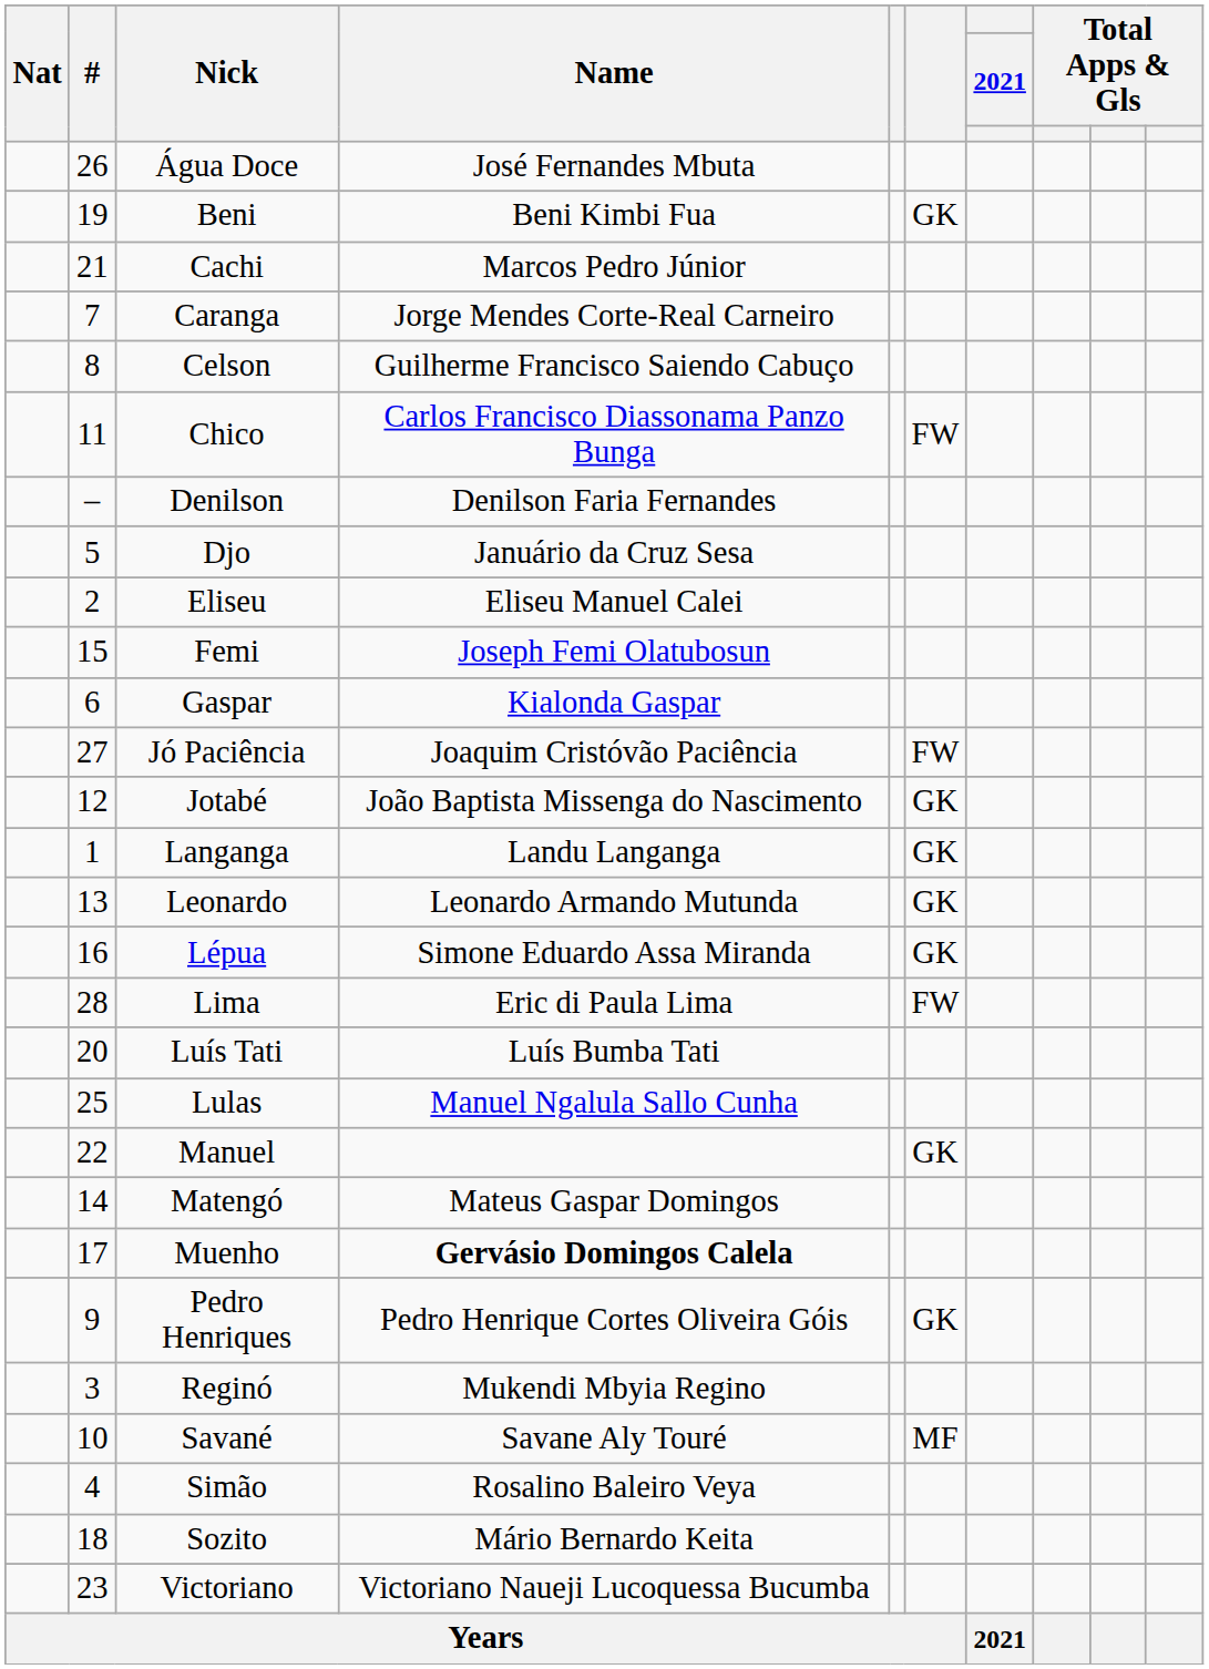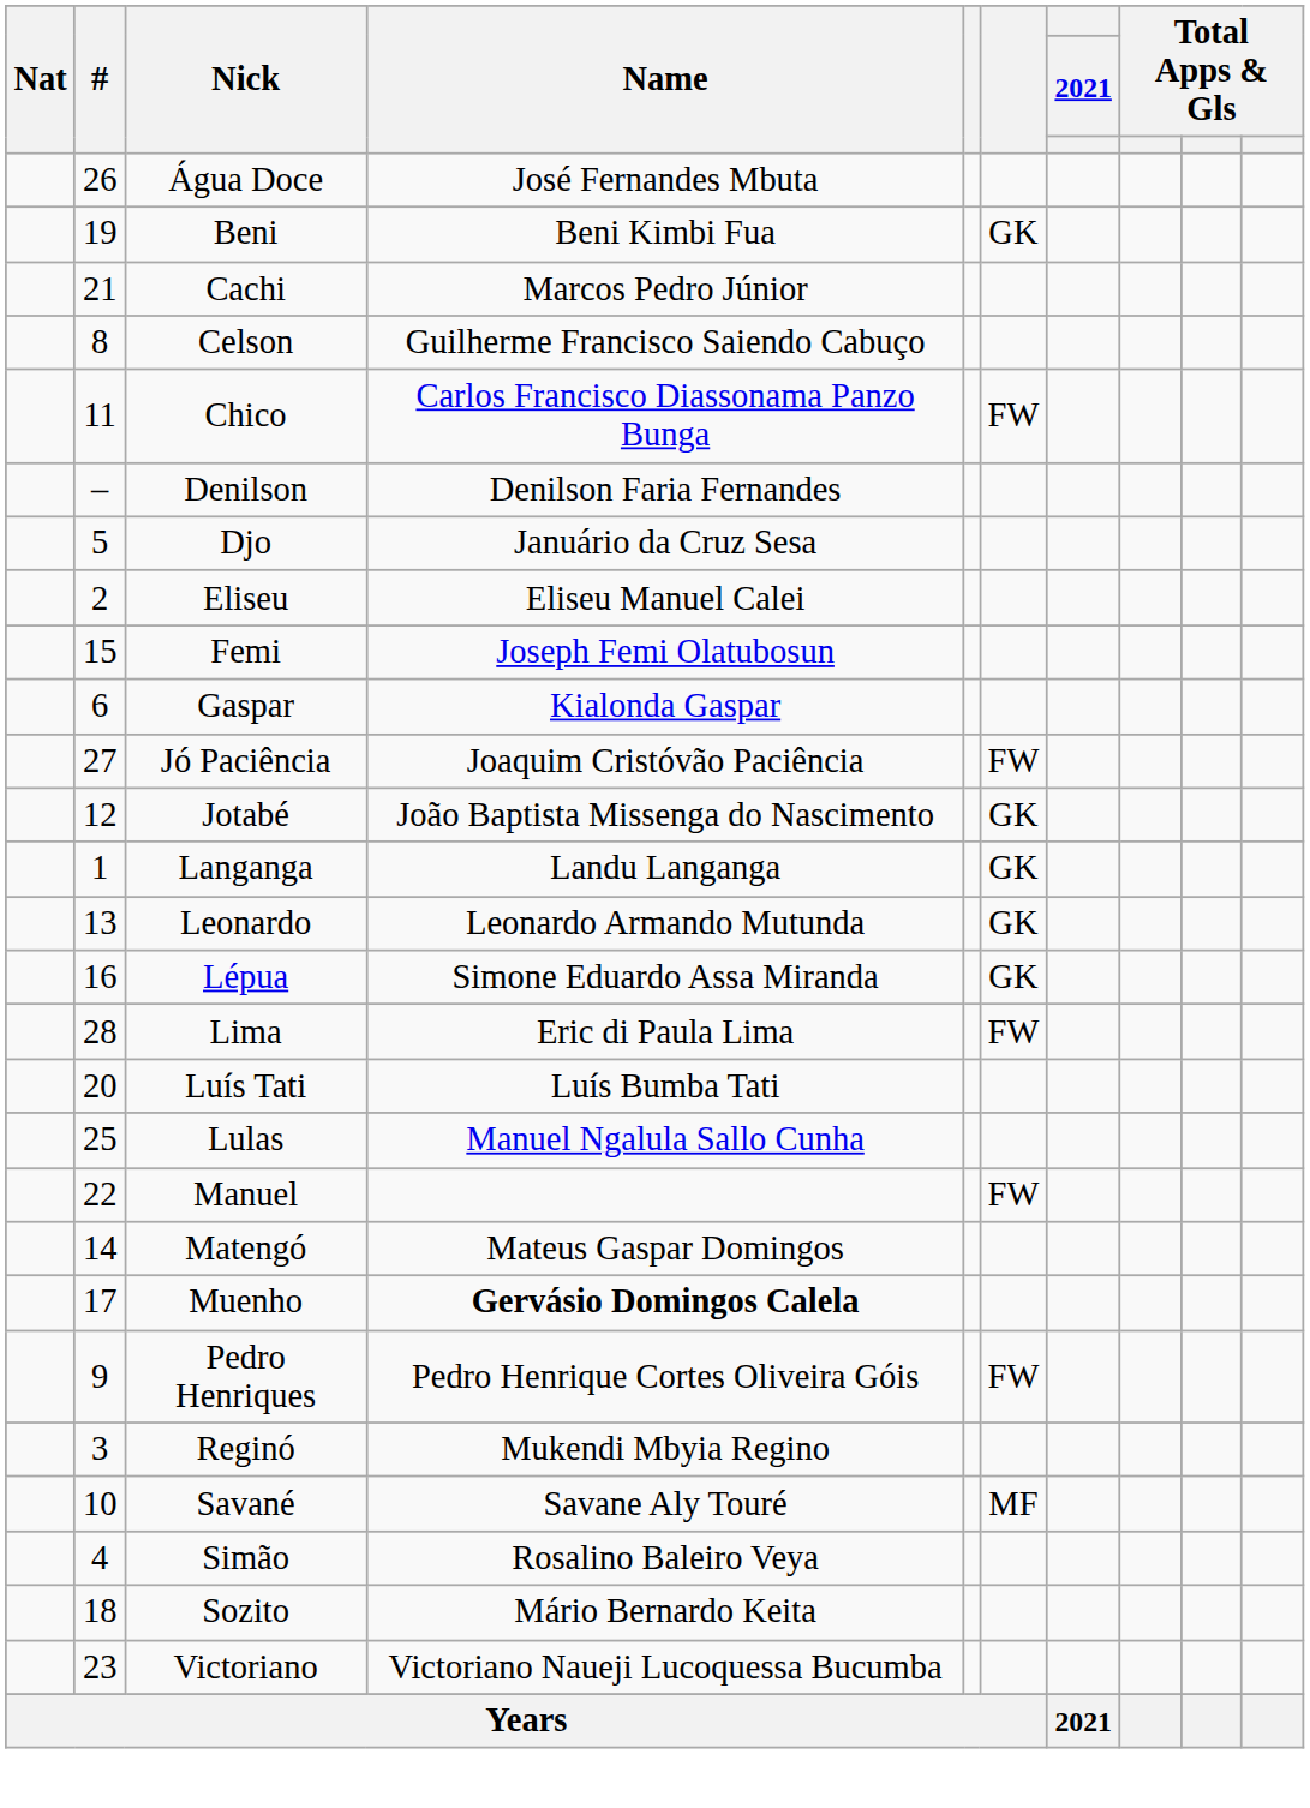 <table class="wikitable plainrowheaders sortable" style="text-align:center">
 <tr>
 <th scope="col" rowspan="3">Nat</th>
 <th scope="col" rowspan="3">#</th>
 <th scope="col" rowspan="3">Nick</th>
 <th scope="col" rowspan="3">Name</th>
 <th scope="col" rowspan="3"></th>
 <th scope="col" rowspan="3"></th>
 <th colspan="1"><small></small></th>
 <th colspan="3" rowspan="2">Total<br>Apps & Gls</th>
 </tr>
 <tr>
 <th colspan="1"><small><a href='#'>2021</a></small></th>
 </tr>
 <tr>
 <th scope="col" rowspan="1"><sup></sup></th>
 <th scope="col" rowspan="1"><sup></sup></th>
 <th scope="col" rowspan="1"><sup></sup></th>
 <th scope="col" rowspan="1"><sup></sup></th>
 </tr>
 <tr>
 <td></td>
 <td>26</td>
 <td data-sort-value="Agua">Água Doce</td>
 <td>José Fernandes Mbuta</td>
 <td></td>
 <td data-sort-value="3"></td>
 <td></td>
 <td></td>
 <td></td>
 <td></td>
 </tr>
 <tr>
 <td></td>
 <td>19</td>
 <td>Beni</td>
 <td>Beni Kimbi Fua</td>
 <td></td>
 <td data-sort-value="1">GK</td>
 <td></td>
 <td></td>
 <td></td>
 <td></td>
 </tr>
 <tr>
 <td></td>
 <td>21</td>
 <td>Cachi</td>
 <td>Marcos Pedro Júnior</td>
 <td></td>
 <td data-sort-value="3"></td>
-<td></td>
-<td></td>
-<td></td>
-<td></td>
-</tr>
-<tr>
-<td></td>
-<td data-sort-value="07">7</td>
-<td>Caranga</td>
-<td>Jorge Mendes Corte-Real Carneiro</td>
-<td></td>
-<td data-sort-value="2"></td>
 <td></td>
 <td></td>
 <td></td>
 <td></td>
 </tr>
 <tr>
 <td></td>
 <td data-sort-value="08">8</td>
 <td>Celson</td>
 <td>Guilherme Francisco Saiendo Cabuço</td>
 <td></td>
 <td data-sort-value="3"></td>
 <td></td>
 <td></td>
 <td></td>
 <td></td>
 </tr>
 <tr>
 <td></td>
 <td>11</td>
 <td>Chico</td>
 <td><a href='#'>Carlos Francisco Diassonama Panzo Bunga</a></td>
 <td></td>
 <td data-sort-value="3">FW</td>
 <td></td>
 <td></td>
 <td></td>
 <td></td>
 </tr>
 <tr>
 <td></td>
 <td data-sort-value="40">–</td>
 <td>Denilson</td>
 <td>Denilson Faria Fernandes</td>
 <td></td>
 <td data-sort-value="2"></td>
 <td></td>
 <td></td>
 <td></td>
 <td></td>
 </tr>
 <tr>
 <td></td>
 <td data-sort-value="05">5</td>
 <td>Djo</td>
 <td>Januário da Cruz Sesa</td>
 <td></td>
 <td data-sort-value="2"></td>
 <td></td>
 <td></td>
 <td></td>
 <td></td>
 </tr>
 <tr>
 <td></td>
 <td data-sort-value="02">2</td>
 <td>Eliseu</td>
 <td>Eliseu Manuel Calei</td>
 <td></td>
 <td data-sort-value="2"></td>
 <td></td>
 <td></td>
 <td></td>
 <td></td>
 </tr>
 <tr>
 <td></td>
 <td>15</td>
 <td>Femi</td>
 <td><a href='#'>Joseph Femi Olatubosun</a></td>
 <td></td>
 <td data-sort-value="3"></td>
 <td></td>
 <td></td>
 <td></td>
 <td></td>
 </tr>
 <tr>
 <td></td>
 <td data-sort-value="06">6</td>
 <td>Gaspar</td>
 <td><a href='#'>Kialonda Gaspar</a></td>
 <td></td>
 <td data-sort-value="2"></td>
 <td></td>
 <td></td>
 <td></td>
 <td></td>
 </tr>
 <tr>
 <td></td>
 <td>27</td>
 <td data-sort-value="Jo">Jó Paciência</td>
 <td>Joaquim Cristóvão Paciência</td>
 <td></td>
 <td>FW</td>
 <td></td>
 <td></td>
 <td></td>
 <td></td>
 </tr>
 <tr>
 <td></td>
 <td>12</td>
 <td>Jotabé</td>
 <td data-sort-value="Joao M">João Baptista Missenga do Nascimento</td>
 <td></td>
 <td data-sort-value="1">GK</td>
 <td></td>
 <td></td>
 <td></td>
 <td></td>
 </tr>
 <tr>
 <td></td>
 <td data-sort-value="01">1</td>
 <td>Langanga</td>
 <td>Landu Langanga</td>
 <td></td>
 <td data-sort-value="1">GK</td>
 <td></td>
 <td></td>
 <td></td>
 <td></td>
 </tr>
 <tr>
 <td></td>
 <td>13</td>
 <td>Leonardo</td>
 <td>Leonardo Armando Mutunda</td>
 <td></td>
 <td data-sort-value="1">GK</td>
 <td></td>
 <td></td>
 <td></td>
 <td></td>
 </tr>
 <tr>
 <td></td>
 <td>16</td>
 <td data-sort-value="Lepua"><a href='#'>Lépua</a></td>
 <td>Simone Eduardo Assa Miranda</td>
 <td></td>
 <td data-sort-value="1">GK</td>
 <td></td>
 <td></td>
 <td></td>
 <td></td>
 </tr>
 <tr>
 <td></td>
 <td>28</td>
 <td>Lima</td>
 <td>Eric di Paula Lima</td>
 <td></td>
 <td data-sort-value="4">FW</td>
 <td></td>
 <td></td>
 <td></td>
 <td></td>
 </tr>
 <tr>
 <td></td>
 <td>20</td>
 <td data-sort-value="Luis T">Luís Tati</td>
 <td>Luís Bumba Tati</td>
 <td></td>
 <td data-sort-value="2"></td>
 <td></td>
 <td></td>
 <td></td>
 <td></td>
 </tr>
 <tr>
 <td></td>
 <td>25</td>
 <td>Lulas</td>
 <td><a href='#'>Manuel Ngalula Sallo Cunha</a></td>
 <td></td>
 <td data-sort-value="2"></td>
 <td></td>
 <td></td>
 <td></td>
 <td></td>
 </tr>
 <tr>
 <td></td>
 <td>22</td>
 <td>Manuel</td>
 <td></td>
 <td></td>
-<td data-sort-value="1">GK</td>
+<td data-sort-value="4">FW</td>
 <td></td>
 <td></td>
 <td></td>
 <td></td>
 </tr>
 <tr>
 <td></td>
 <td>14</td>
 <td>Matengó</td>
 <td>Mateus Gaspar Domingos</td>
 <td></td>
 <td data-sort-value="3"></td>
 <td></td>
 <td></td>
 <td></td>
 <td></td>
 </tr>
 <tr>
 <td></td>
 <td>17</td>
 <td>Muenho</td>
 <td><strong>Gervásio Domingos Calela</strong></td>
 <td></td>
 <td data-sort-value="2"></td>
 <td></td>
 <td></td>
 <td></td>
 <td></td>
 </tr>
 <tr>
 <td></td>
 <td data-sort-value="09">9</td>
 <td>Pedro Henriques</td>
 <td>Pedro Henrique Cortes Oliveira Góis</td>
 <td></td>
-<td data-sort-value="1">GK</td>
+<td>FW</td>
 <td></td>
 <td></td>
 <td></td>
 <td></td>
 </tr>
 <tr>
 <td></td>
 <td data-sort-value="03">3</td>
 <td>Reginó</td>
 <td>Mukendi Mbyia Regino</td>
 <td></td>
 <td data-sort-value="3"></td>
 <td></td>
 <td></td>
 <td></td>
 <td></td>
 </tr>
 <tr>
 <td></td>
 <td>10</td>
 <td>Savané</td>
 <td>Savane Aly Touré</td>
 <td></td>
 <td data-sort-value="3">MF</td>
 <td></td>
 <td></td>
 <td></td>
 <td></td>
 </tr>
 <tr>
 <td></td>
 <td data-sort-value="04">4</td>
 <td data-sort-value="Simao">Simão</td>
 <td>Rosalino Baleiro Veya</td>
 <td></td>
 <td data-sort-value="2"></td>
 <td></td>
 <td></td>
 <td></td>
 <td></td>
 </tr>
 <tr>
 <td></td>
 <td>18</td>
 <td>Sozito</td>
 <td>Mário Bernardo Keita</td>
 <td></td>
 <td data-sort-value="2"></td>
 <td></td>
 <td></td>
 <td></td>
 <td></td>
 </tr>
 <tr>
 <td></td>
 <td>23</td>
 <td>Victoriano</td>
 <td>Victoriano Naueji Lucoquessa Bucumba</td>
 <td></td>
 <td data-sort-value="2"></td>
 <td></td>
 <td></td>
 <td></td>
 <td></td>
 </tr>
 <tr>
 <th colspan=6>Years</th>
 <th><small>2021</small></th>
 <th></th>
 <th></th>
 <th></th>
 </tr>
 </table>
